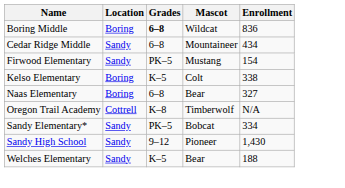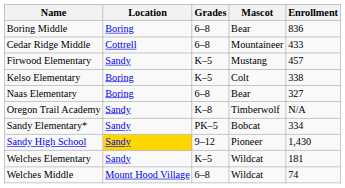 <table class="wikitable">
 <tr>
 <th>Name</th>
 <th>Location</th>
 <th>Grades</th>
 <th>Mascot</th>
 <th>Enrollment</th>
 </tr>
 <tr>
 <td>Boring Middle</td>
 <td><a href='#'>Boring</a></td>
-<td><strong>6–8</strong></td>
-<td>Wildcat</td>
+<td>6–8</td>
+<td>Bear</td>
 <td>836</td>
 </tr>
 <tr>
 <td>Cedar Ridge Middle</td>
-<td><a href='#'>Sandy</a></td>
+<td><a href='#'>Cottrell</a></td>
 <td>6–8</td>
 <td>Mountaineer</td>
-<td>434</td>
+<td>433</td>
 </tr>
 <tr>
 <td>Firwood Elementary</td>
 <td><a href='#'>Sandy</a></td>
-<td>PK–5</td>
+<td>K–5</td>
 <td>Mustang</td>
-<td>154</td>
+<td>457</td>
 </tr>
 <tr>
 <td>Kelso Elementary</td>
 <td><a href='#'>Boring</a></td>
 <td>K–5</td>
 <td>Colt</td>
 <td>338</td>
 </tr>
 <tr>
 <td>Naas Elementary</td>
 <td><a href='#'>Boring</a></td>
 <td>6–8</td>
 <td>Bear</td>
 <td>327</td>
 </tr>
 <tr>
 <td>Oregon Trail Academy</td>
-<td><a href='#'>Cottrell</a></td>
+<td><a href='#'>Sandy</a></td>
 <td>K–8</td>
 <td>Timberwolf</td>
 <td>N/A</td>
 </tr>
 <tr>
 <td>Sandy Elementary*</td>
 <td><a href='#'>Sandy</a></td>
 <td>PK–5</td>
 <td>Bobcat</td>
 <td>334</td>
 </tr>
 <tr>
 <td><a href='#'>Sandy High School</a></td>
-<td><a href='#'>Sandy</a></td>
+<td style="background: gold;"><a href='#'>Sandy</a></td>
 <td>9–12</td>
 <td>Pioneer</td>
 <td>1,430</td>
 </tr>
 <tr>
 <td>Welches Elementary</td>
 <td><a href='#'>Sandy</a></td>
 <td>K–5</td>
-<td>Bear</td>
-<td>188</td>
+<td>Wildcat</td>
+<td>181</td>
+</tr>
+<tr>
+<td>Welches Middle</td>
+<td><a href='#'>Mount Hood Village</a></td>
+<td>6–8</td>
+<td>Wildcat</td>
+<td>74</td>
 </tr>
 </table>
